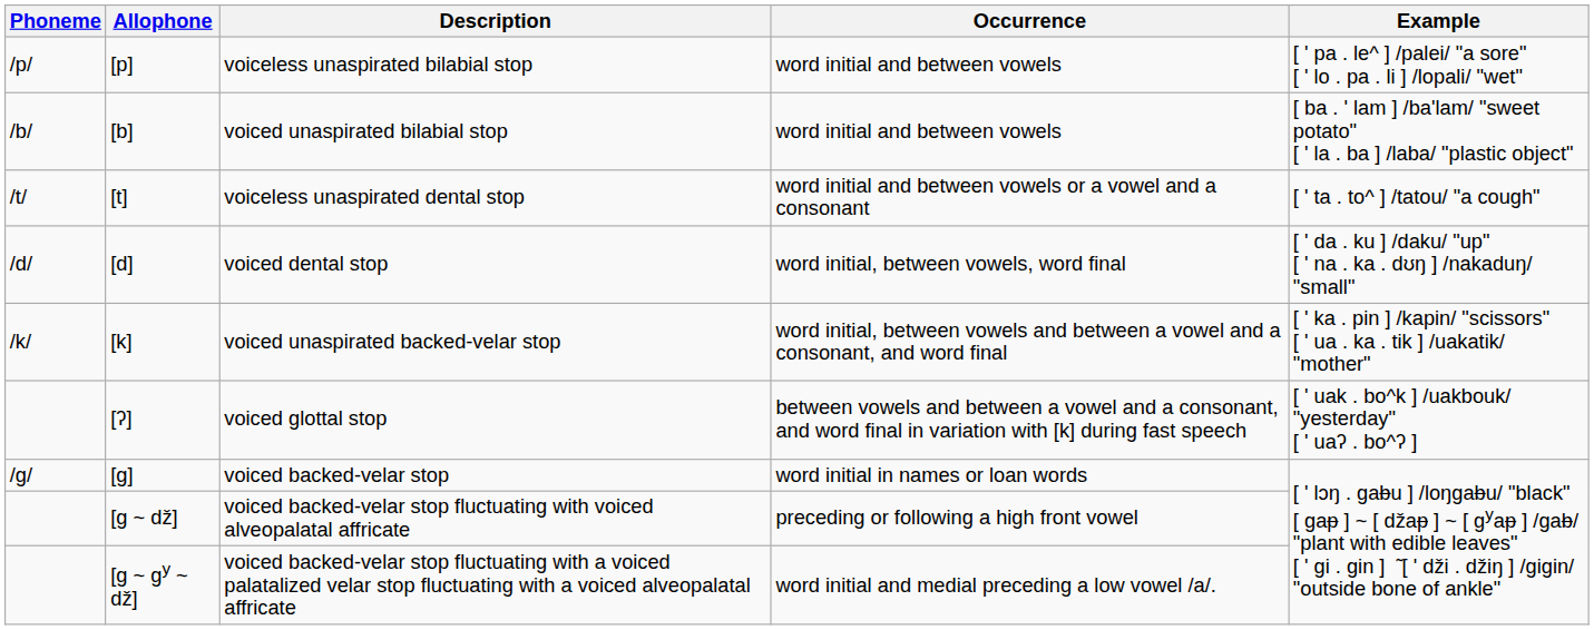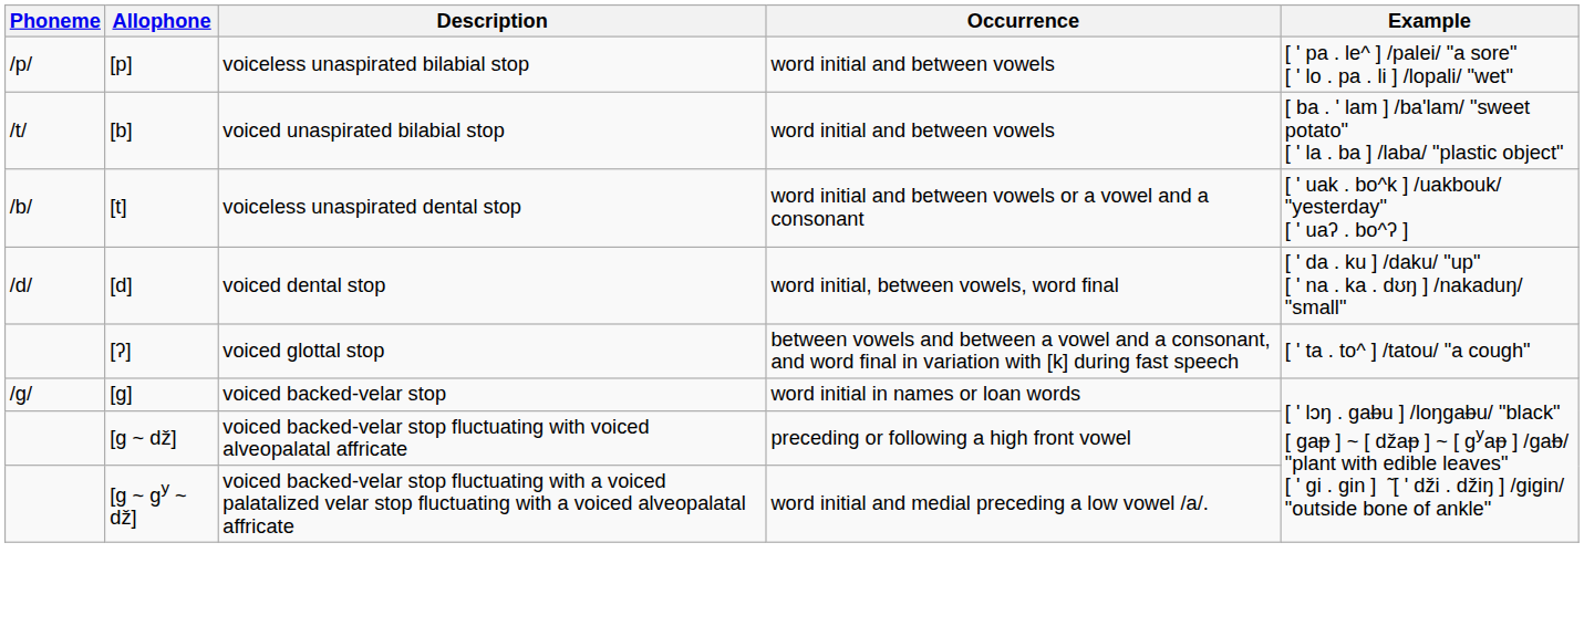 <table class="wikitable">
 <tr>
 <th><a href='#'>Phoneme</a></th>
 <th><a href='#'>Allophone</a></th>
 <th>Description</th>
 <th>Occurrence</th>
 <th>Example</th>
 </tr>
 <tr>
 <td>/p/</td>
 <td>[p]</td>
 <td>voiceless unaspirated bilabial stop</td>
 <td>word initial and between vowels</td>
 <td>[ ' pa . le^ ]   /palei/   "a sore"<br>[ ' lo . pa . li ]   /lopali/   "wet"</td>
 </tr>
 <tr>
-<td>/b/</td>
+<td>/t/</td>
 <td>[b]</td>
 <td>voiced unaspirated bilabial stop</td>
 <td>word initial and between vowels</td>
 <td>[ ba . ' lam ]   /ba'lam/   "sweet potato"<br>[ ' la . ba ]   /laba/   "plastic object"</td>
 </tr>
 <tr>
-<td>/t/</td>
+<td>/b/</td>
 <td>[t]</td>
 <td>voiceless unaspirated dental stop</td>
 <td>word initial and between vowels or a vowel and a consonant</td>
-<td>[ ' ta . to^ ]   /tatou/   "a cough"</td>
+<td>[ ' uak . bo^k ]   /uakbouk/   "yesterday"<br>[ ' uaʔ . bo^ʔ ]</td>
 </tr>
 <tr>
 <td>/d/</td>
 <td>[d]</td>
 <td>voiced dental stop</td>
 <td>word initial, between vowels, word final</td>
 <td>[ ' da . ku ]   /daku/   "up"<br>[ ' na . ka . dʊŋ ]   /nakaduŋ/   "small"</td>
 </tr>
 <tr>
-<td>/k/</td>
-<td>[k]</td>
-<td>voiced unaspirated backed-velar stop</td>
-<td>word initial, between vowels and between a vowel and a consonant, and word final</td>
-<td>[ ' ka . pin ]   /kapin/   "scissors"<br>[ ' ua . ka . tik ]   /uakatik/   "mother"</td>
-</tr>
-<tr>
 <td></td>
 <td>[ʔ]</td>
 <td>voiced glottal stop</td>
 <td>between vowels and between a vowel and a consonant, and word final in variation with [k] during fast speech</td>
-<td>[ ' uak . bo^k ]   /uakbouk/   "yesterday"<br>[ ' uaʔ . bo^ʔ ]</td>
+<td>[ ' ta . to^ ]   /tatou/   "a cough"</td>
 </tr>
 <tr>
 <td>/g/</td>
 <td>[g]</td>
 <td>voiced backed-velar stop</td>
 <td>word initial in names or loan words</td>
 <td rowspan="3">[ ' lɔŋ . ga<s>b</s>u ]   /loŋga<s>b</s>u/   "black"<br>[ ga<s>p</s> ] ~ [ dža<s>p</s> ] ~ [ g<sup>y</sup>a<s>p</s> ]   /ga<s>b</s>/   "plant with edible leaves"<br>[ ' gi . gin ]   ̃ [ ' dži . džiŋ ]   /gigin/   "outside bone of ankle"</td>
 </tr>
 <tr>
 <td></td>
 <td>[g ~ dž]</td>
 <td>voiced backed-velar stop fluctuating with voiced alveopalatal affricate</td>
 <td>preceding or following a high front vowel</td>
 </tr>
 <tr>
 <td></td>
 <td>[g ~ g<sup>y</sup> ~ dž]</td>
 <td>voiced backed-velar stop fluctuating with a voiced palatalized velar stop fluctuating with a voiced alveopalatal affricate</td>
 <td>word initial and medial preceding a low vowel /a/.</td>
 </tr>
 </table>
